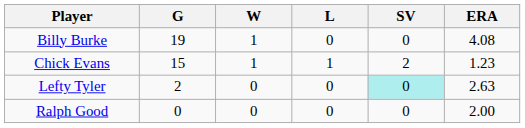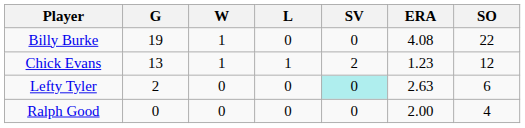 <table class="wikitable sortable">
 <tr>
 <th bgcolor="#DDDDFF" width="16%">Player</th>
 <th bgcolor="#DDDDFF" width="9%">G</th>
 <th bgcolor="#DDDDFF" width="9%">W</th>
 <th bgcolor="#DDDDFF" width="9%">L</th>
 <th bgcolor="#DDDDFF" width="9%">SV</th>
 <th bgcolor="#DDDDFF" width="9%">ERA</th>
+<th bgcolor="#DDDDFF" width="9%">SO</th>
 </tr>
 <tr align="center">
 <td><a href='#'>Billy Burke</a></td>
 <td>19</td>
 <td>1</td>
 <td>0</td>
 <td>0</td>
 <td>4.08</td>
+<td>22</td>
 </tr>
 <tr align=center>
 <td><a href='#'>Chick Evans</a></td>
-<td>15</td>
+<td>13</td>
 <td>1</td>
 <td>1</td>
 <td>2</td>
 <td>1.23</td>
+<td>12</td>
 </tr>
 <tr align=center>
 <td><a href='#'>Lefty Tyler</a></td>
 <td>2</td>
 <td>0</td>
 <td>0</td>
 <td style="background: paleturquoise;">0</td>
 <td>2.63</td>
+<td>6</td>
 </tr>
 <tr align=center>
 <td><a href='#'>Ralph Good</a></td>
 <td>0</td>
 <td>0</td>
 <td>0</td>
 <td>0</td>
 <td>2.00</td>
+<td>4</td>
 </tr>
 </table>
